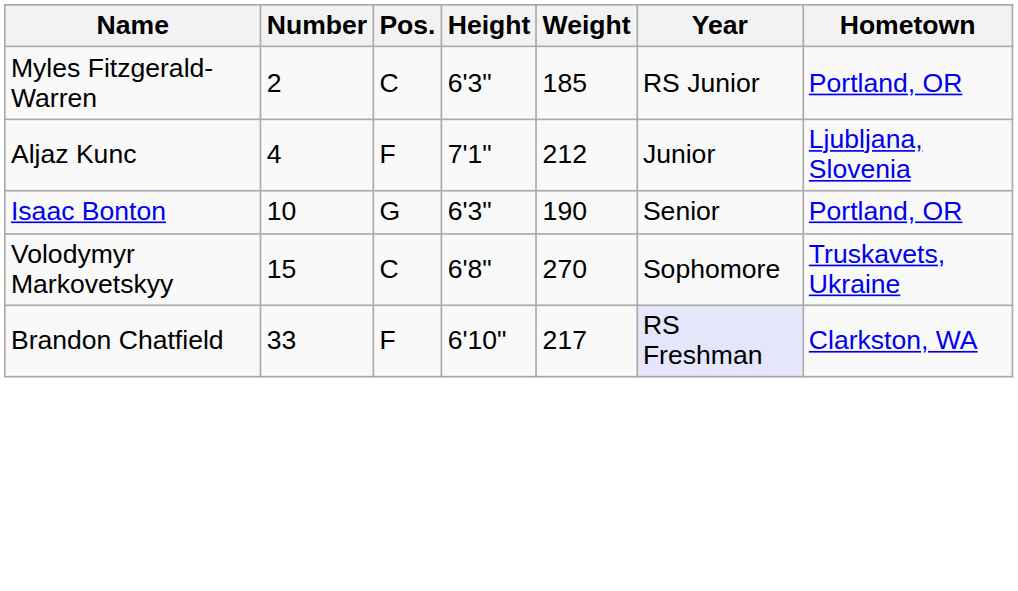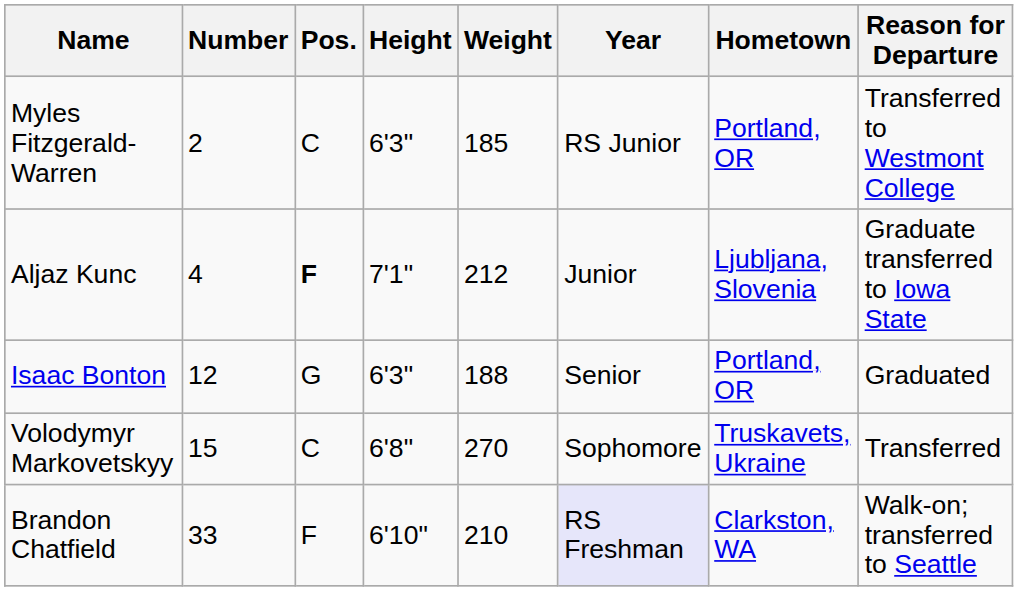 <table class="wikitable sortable" style="font-size:100%;" border="1">
 <tr>
 <th>Name</th>
 <th>Number</th>
 <th>Pos.</th>
 <th>Height</th>
 <th>Weight</th>
 <th>Year</th>
 <th>Hometown</th>
+<th ! class="unsortable">Reason for Departure</th>
 </tr>
 <tr>
 <td>Myles Fitzgerald-Warren</td>
 <td>2</td>
 <td>C</td>
 <td>6'3"</td>
 <td>185</td>
 <td>RS Junior</td>
 <td><a href='#'>Portland, OR</a></td>
+<td>Transferred to <a href='#'>Westmont College</a></td>
 </tr>
 <tr>
 <td>Aljaz Kunc</td>
 <td>4</td>
-<td>F</td>
+<td><strong>F</strong></td>
 <td>7'1"</td>
 <td>212</td>
 <td>Junior</td>
 <td><a href='#'>Ljubljana, Slovenia</a></td>
+<td>Graduate transferred to <a href='#'>Iowa State</a></td>
 </tr>
 <tr>
 <td><a href='#'>Isaac Bonton</a></td>
-<td>10</td>
+<td>12</td>
 <td>G</td>
 <td>6'3"</td>
-<td>190</td>
+<td>188</td>
 <td>Senior</td>
 <td><a href='#'>Portland, OR</a></td>
+<td>Graduated</td>
 </tr>
 <tr>
 <td>Volodymyr Markovetskyy</td>
 <td>15</td>
 <td>C</td>
 <td>6'8"</td>
 <td>270</td>
 <td>Sophomore</td>
 <td><a href='#'>Truskavets, Ukraine</a></td>
+<td>Transferred</td>
 </tr>
 <tr>
 <td>Brandon Chatfield</td>
 <td>33</td>
 <td>F</td>
 <td>6'10"</td>
-<td>217</td>
+<td>210</td>
 <td style="background: lavender;">RS Freshman</td>
 <td><a href='#'>Clarkston, WA</a></td>
+<td>Walk-on; transferred to <a href='#'>Seattle</a></td>
 </tr>
 </table>
